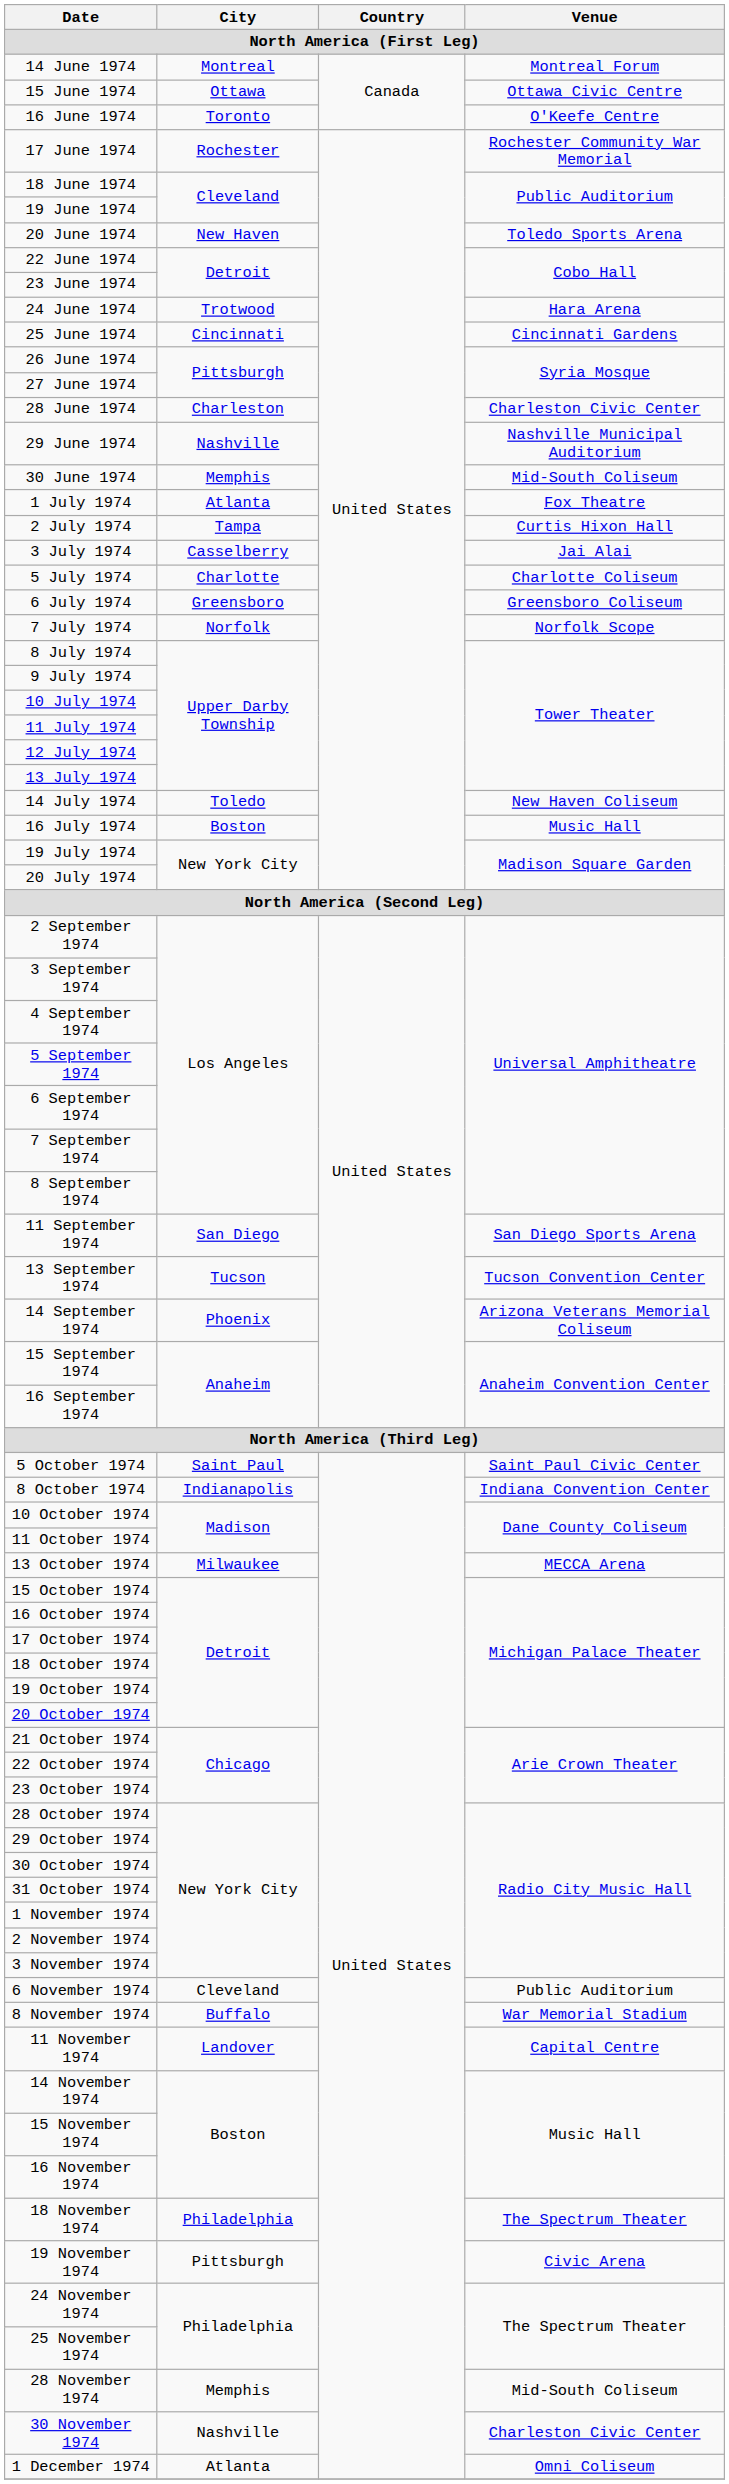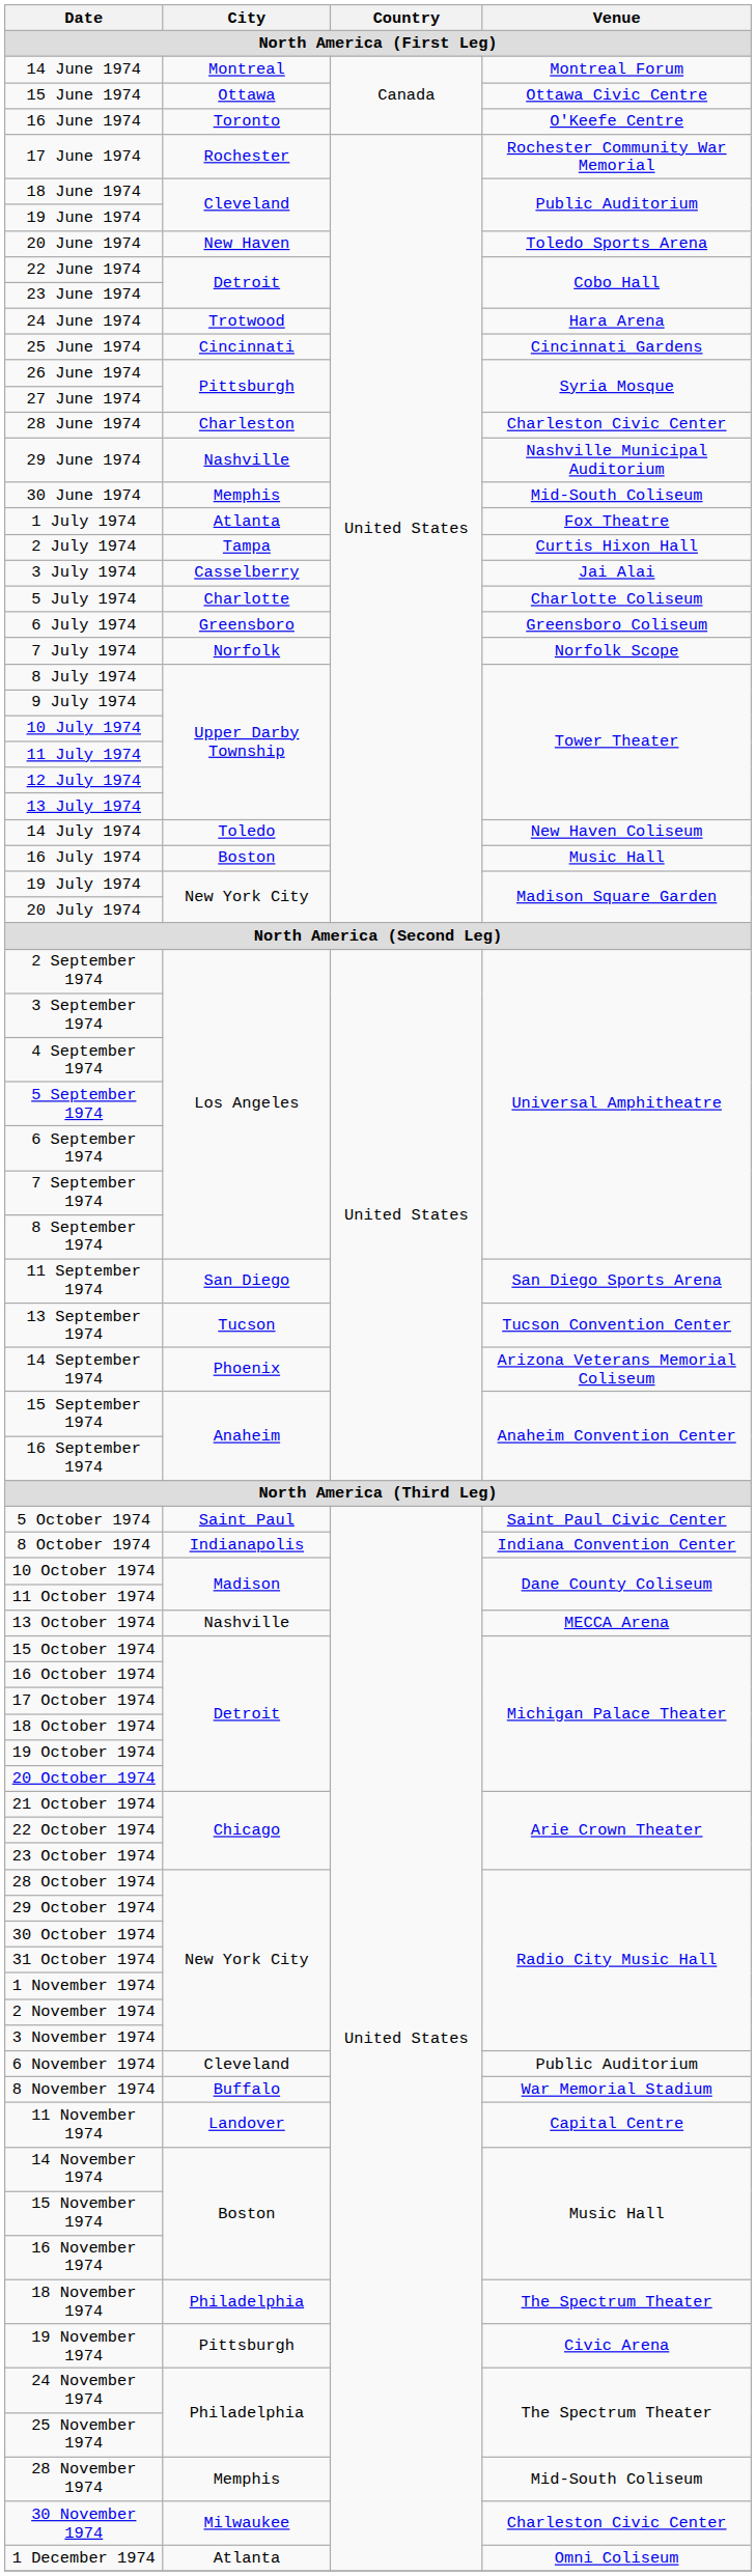 <table class="wikitable" style="text-align:center;">
 <tr>
 <th width="150">Date</th>
 <th width="150">City</th>
 <th width="150">Country</th>
 <th width="275">Venue</th>
 </tr>
 <tr>
 <td colspan="4" style="background:#ddd;"><strong>North America (First Leg)</strong></td>
 </tr>
 <tr>
 <td>14 June 1974</td>
 <td><a href='#'>Montreal</a></td>
 <td rowspan="3">Canada</td>
 <td><a href='#'>Montreal Forum</a></td>
 </tr>
 <tr>
 <td>15 June 1974</td>
 <td><a href='#'>Ottawa</a></td>
 <td><a href='#'>Ottawa Civic Centre</a></td>
 </tr>
 <tr>
 <td>16 June 1974</td>
 <td><a href='#'>Toronto</a></td>
 <td><a href='#'>O'Keefe Centre</a></td>
 </tr>
 <tr>
 <td>17 June 1974</td>
 <td><a href='#'>Rochester</a></td>
 <td rowspan="29">United States</td>
 <td><a href='#'>Rochester Community War Memorial</a></td>
 </tr>
 <tr>
 <td>18 June 1974</td>
 <td rowspan="2"><a href='#'>Cleveland</a></td>
 <td rowspan="2"><a href='#'>Public Auditorium</a></td>
 </tr>
 <tr>
 <td>19 June 1974</td>
 </tr>
 <tr>
 <td>20 June 1974</td>
 <td><a href='#'>New Haven</a></td>
 <td><a href='#'>Toledo Sports Arena</a></td>
 </tr>
 <tr>
 <td>22 June 1974</td>
 <td rowspan="2"><a href='#'>Detroit</a></td>
 <td rowspan="2"><a href='#'>Cobo Hall</a></td>
 </tr>
 <tr>
 <td>23 June 1974</td>
 </tr>
 <tr>
 <td>24 June 1974</td>
 <td><a href='#'>Trotwood</a></td>
 <td><a href='#'>Hara Arena</a></td>
 </tr>
 <tr>
 <td>25 June 1974</td>
 <td><a href='#'>Cincinnati</a></td>
 <td><a href='#'>Cincinnati Gardens</a></td>
 </tr>
 <tr>
 <td>26 June 1974</td>
 <td rowspan="2"><a href='#'>Pittsburgh</a></td>
 <td rowspan="2"><a href='#'>Syria Mosque</a></td>
 </tr>
 <tr>
 <td>27 June 1974</td>
 </tr>
 <tr>
 <td>28 June 1974</td>
 <td><a href='#'>Charleston</a></td>
 <td><a href='#'>Charleston Civic Center</a></td>
 </tr>
 <tr>
 <td>29 June 1974</td>
 <td><a href='#'>Nashville</a></td>
 <td><a href='#'>Nashville Municipal Auditorium</a></td>
 </tr>
 <tr>
 <td>30 June 1974</td>
 <td><a href='#'>Memphis</a></td>
 <td><a href='#'>Mid-South Coliseum</a></td>
 </tr>
 <tr>
 <td>1 July 1974</td>
 <td><a href='#'>Atlanta</a></td>
 <td><a href='#'>Fox Theatre</a></td>
 </tr>
 <tr>
 <td>2 July 1974</td>
 <td><a href='#'>Tampa</a></td>
 <td><a href='#'>Curtis Hixon Hall</a></td>
 </tr>
 <tr>
 <td>3 July 1974</td>
 <td><a href='#'>Casselberry</a></td>
 <td><a href='#'>Jai Alai</a></td>
 </tr>
 <tr>
 <td>5 July 1974</td>
 <td><a href='#'>Charlotte</a></td>
 <td><a href='#'>Charlotte Coliseum</a></td>
 </tr>
 <tr>
 <td>6 July 1974</td>
 <td><a href='#'>Greensboro</a></td>
 <td><a href='#'>Greensboro Coliseum</a></td>
 </tr>
 <tr>
 <td>7 July 1974</td>
 <td><a href='#'>Norfolk</a></td>
 <td><a href='#'>Norfolk Scope</a></td>
 </tr>
 <tr>
 <td>8 July 1974</td>
 <td rowspan="6"><a href='#'>Upper Darby Township</a></td>
 <td rowspan="6"><a href='#'>Tower Theater</a></td>
 </tr>
 <tr>
 <td>9 July 1974</td>
 </tr>
 <tr>
 <td><a href='#'>10 July 1974</a></td>
 </tr>
 <tr>
 <td><a href='#'>11 July 1974</a></td>
 </tr>
 <tr>
 <td><a href='#'>12 July 1974</a></td>
 </tr>
 <tr>
 <td><a href='#'>13 July 1974</a></td>
 </tr>
 <tr>
 <td>14 July 1974</td>
 <td><a href='#'>Toledo</a></td>
 <td><a href='#'>New Haven Coliseum</a></td>
 </tr>
 <tr>
 <td>16 July 1974</td>
 <td><a href='#'>Boston</a></td>
 <td><a href='#'>Music Hall</a></td>
 </tr>
 <tr>
 <td>19 July 1974</td>
 <td rowspan="2">New York City</td>
 <td rowspan="2"><a href='#'>Madison Square Garden</a></td>
 </tr>
 <tr>
 <td>20 July 1974</td>
 </tr>
 <tr>
 <td colspan="4" style="background:#ddd;"><strong>North America (Second Leg)</strong></td>
 </tr>
 <tr>
 <td>2 September 1974</td>
 <td rowspan="7">Los Angeles</td>
 <td rowspan="12">United States</td>
 <td rowspan="7"><a href='#'>Universal Amphitheatre</a></td>
 </tr>
 <tr>
 <td>3 September 1974</td>
 </tr>
 <tr>
 <td>4 September 1974</td>
 </tr>
 <tr>
 <td><a href='#'>5 September 1974</a></td>
 </tr>
 <tr>
 <td>6 September 1974</td>
 </tr>
 <tr>
 <td>7 September 1974</td>
 </tr>
 <tr>
 <td>8 September 1974</td>
 </tr>
 <tr>
 <td>11 September 1974</td>
 <td><a href='#'>San Diego</a></td>
 <td><a href='#'>San Diego Sports Arena</a></td>
 </tr>
 <tr>
 <td>13 September 1974</td>
 <td><a href='#'>Tucson</a></td>
 <td><a href='#'>Tucson Convention Center</a></td>
 </tr>
 <tr>
 <td>14 September 1974</td>
 <td><a href='#'>Phoenix</a></td>
 <td><a href='#'>Arizona Veterans Memorial Coliseum</a></td>
 </tr>
 <tr>
 <td>15 September 1974</td>
 <td rowspan="2"><a href='#'>Anaheim</a></td>
 <td rowspan="2"><a href='#'>Anaheim Convention Center</a></td>
 </tr>
 <tr>
 <td>16 September 1974</td>
 </tr>
 <tr>
 <td colspan="4" style="background:#ddd;"><strong>North America (Third Leg)</strong></td>
 </tr>
 <tr>
 <td>5 October 1974</td>
 <td><a href='#'>Saint Paul</a></td>
 <td rowspan="34">United States</td>
 <td><a href='#'>Saint Paul Civic Center</a></td>
 </tr>
 <tr>
 <td>8 October 1974</td>
 <td><a href='#'>Indianapolis</a></td>
 <td><a href='#'>Indiana Convention Center</a></td>
 </tr>
 <tr>
 <td>10 October 1974</td>
 <td rowspan="2"><a href='#'>Madison</a></td>
 <td rowspan="2"><a href='#'>Dane County Coliseum</a></td>
 </tr>
 <tr>
 <td>11 October 1974</td>
 </tr>
 <tr>
 <td>13 October 1974</td>
-<td><a href='#'>Milwaukee</a></td>
+<td>Nashville</td>
 <td><a href='#'>MECCA Arena</a></td>
 </tr>
 <tr>
 <td>15 October 1974</td>
 <td rowspan="6"><a href='#'>Detroit</a></td>
 <td rowspan="6"><a href='#'>Michigan Palace Theater</a></td>
 </tr>
 <tr>
 <td>16 October 1974</td>
 </tr>
 <tr>
 <td>17 October 1974</td>
 </tr>
 <tr>
 <td>18 October 1974</td>
 </tr>
 <tr>
 <td>19 October 1974</td>
 </tr>
 <tr>
 <td><a href='#'>20 October 1974</a></td>
 </tr>
 <tr>
 <td>21 October 1974</td>
 <td rowspan="3"><a href='#'>Chicago</a></td>
 <td rowspan="3"><a href='#'>Arie Crown Theater</a></td>
 </tr>
 <tr>
 <td>22 October 1974</td>
 </tr>
 <tr>
 <td>23 October 1974</td>
 </tr>
 <tr>
 <td>28 October 1974</td>
 <td rowspan="7">New York City</td>
 <td rowspan="7"><a href='#'>Radio City Music Hall</a></td>
 </tr>
 <tr>
 <td>29 October 1974</td>
 </tr>
 <tr>
 <td>30 October 1974</td>
 </tr>
 <tr>
 <td>31 October 1974</td>
 </tr>
 <tr>
 <td>1 November 1974</td>
 </tr>
 <tr>
 <td>2 November 1974</td>
 </tr>
 <tr>
 <td>3 November 1974</td>
 </tr>
 <tr>
 <td>6 November 1974</td>
 <td>Cleveland</td>
 <td>Public Auditorium</td>
 </tr>
 <tr>
 <td>8 November 1974</td>
 <td><a href='#'>Buffalo</a></td>
 <td><a href='#'>War Memorial Stadium</a></td>
 </tr>
 <tr>
 <td>11 November 1974</td>
 <td><a href='#'>Landover</a></td>
 <td><a href='#'>Capital Centre</a></td>
 </tr>
 <tr>
 <td>14 November 1974</td>
 <td rowspan="3">Boston</td>
 <td rowspan="3">Music Hall</td>
 </tr>
 <tr>
 <td>15 November 1974</td>
 </tr>
 <tr>
 <td>16 November 1974</td>
 </tr>
 <tr>
 <td>18 November 1974</td>
 <td><a href='#'>Philadelphia</a></td>
 <td><a href='#'>The Spectrum Theater</a></td>
 </tr>
 <tr>
 <td>19 November 1974</td>
 <td>Pittsburgh</td>
 <td><a href='#'>Civic Arena</a></td>
 </tr>
 <tr>
 <td>24 November 1974</td>
 <td rowspan="2">Philadelphia</td>
 <td rowspan="2">The Spectrum Theater</td>
 </tr>
 <tr>
 <td>25 November 1974</td>
 </tr>
 <tr>
 <td>28 November 1974</td>
 <td>Memphis</td>
 <td>Mid-South Coliseum</td>
 </tr>
 <tr>
 <td><a href='#'>30 November 1974</a></td>
-<td>Nashville</td>
+<td><a href='#'>Milwaukee</a></td>
 <td><a href='#'>Charleston Civic Center</a></td>
 </tr>
 <tr>
 <td>1 December 1974</td>
 <td>Atlanta</td>
 <td><a href='#'>Omni Coliseum</a></td>
 </tr>
 <tr>
 </tr>
 </table>
